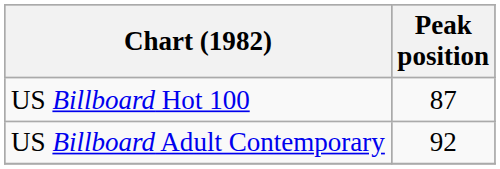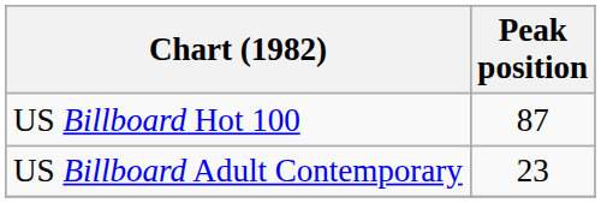 <table class="wikitable sortable">
 <tr>
 <th>Chart (1982)</th>
 <th>Peak<br>position</th>
 </tr>
 <tr>
 <td>US <a href='#'><em>Billboard</em> Hot 100</a></td>
 <td style="text-align:center;">87</td>
 </tr>
 <tr>
 <td>US <a href='#'><em>Billboard</em> Adult Contemporary</a></td>
-<td style="text-align:center;">92</td>
+<td style="text-align:center;">23</td>
 </tr>
 <tr>
 </tr>
 </table>
